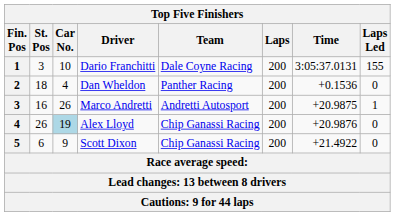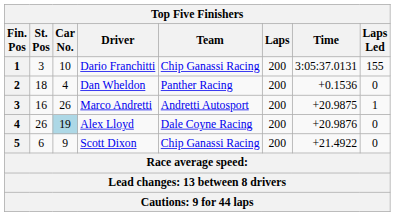 <table class="wikitable" style="font-size:95%;">
 <tr>
 <th colspan=9>Top Five Finishers</th>
 </tr>
 <tr>
 <th>Fin.<br>Pos</th>
 <th>St.<br>Pos</th>
 <th>Car<br>No.</th>
 <th>Driver</th>
 <th>Team</th>
 <th>Laps</th>
 <th>Time</th>
 <th>Laps<br>Led</th>
 </tr>
 <tr>
 <th>1</th>
 <td align=center>3</td>
 <td align=center>10</td>
 <td> <a href='#'>Dario Franchitti</a></td>
-<td><a href='#'>Dale Coyne Racing</a></td>
+<td><a href='#'>Chip Ganassi Racing</a></td>
 <td align=center>200</td>
 <td align=right>3:05:37.0131</td>
 <td align=center>155</td>
 </tr>
 <tr>
 <th>2</th>
 <td align=center>18</td>
 <td align=center>4</td>
 <td> <a href='#'>Dan Wheldon</a></td>
 <td><a href='#'>Panther Racing</a></td>
 <td align=center>200</td>
 <td align=right>+0.1536</td>
 <td align=center>0</td>
 </tr>
 <tr>
 <th>3</th>
 <td align=center>16</td>
 <td align=center>26</td>
 <td> <a href='#'>Marco Andretti</a></td>
 <td><a href='#'>Andretti Autosport</a></td>
 <td align=center>200</td>
 <td align=right>+20.9875</td>
 <td align=center>1</td>
 </tr>
 <tr>
 <th>4</th>
 <td align=center>26</td>
 <td align=center style="background: lightblue;">19</td>
 <td> <a href='#'>Alex Lloyd</a></td>
-<td><a href='#'>Chip Ganassi Racing</a></td>
+<td><a href='#'>Dale Coyne Racing</a></td>
 <td align=center>200</td>
 <td align=right>+20.9876</td>
 <td align=center>0</td>
 </tr>
 <tr>
 <th>5</th>
 <td align=center>6</td>
 <td align=center>9</td>
 <td> <a href='#'>Scott Dixon</a></td>
 <td><a href='#'>Chip Ganassi Racing</a></td>
 <td align=center>200</td>
 <td align=right>+21.4922</td>
 <td align=center>0</td>
 </tr>
 <tr>
 <th colspan=9>Race average speed: </th>
 </tr>
 <tr>
 <th colspan=9>Lead changes: 13 between 8 drivers</th>
 </tr>
 <tr>
 <th colspan=9>Cautions: 9 for 44 laps</th>
 </tr>
 </table>
